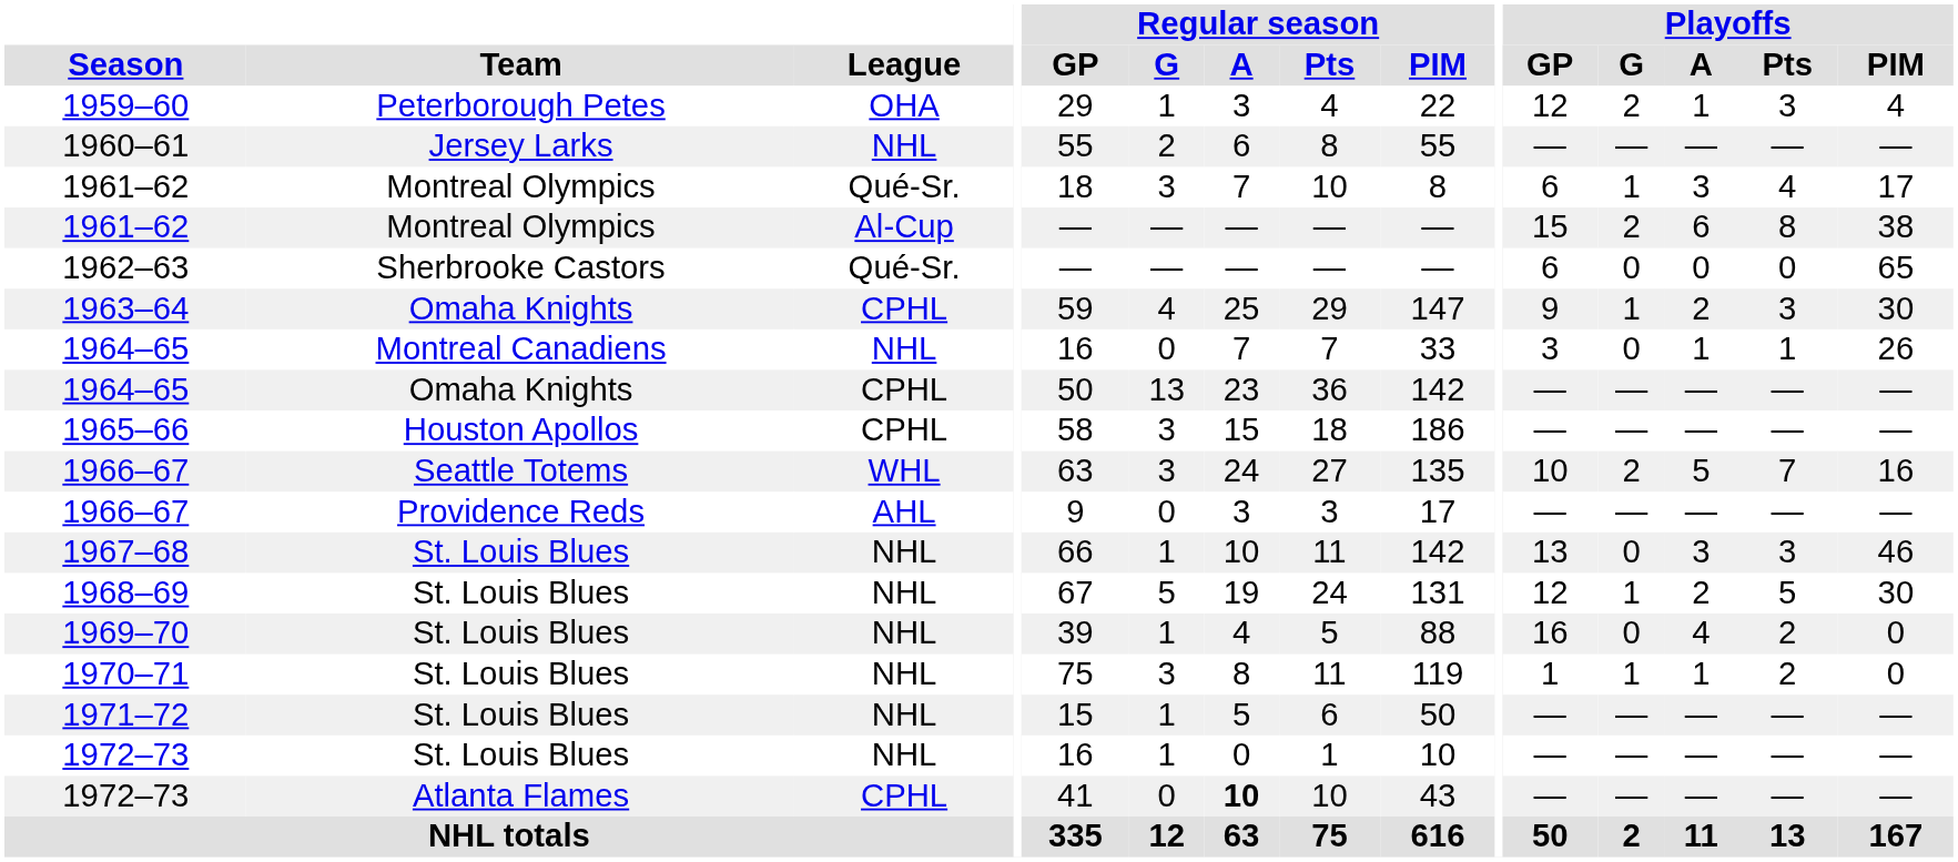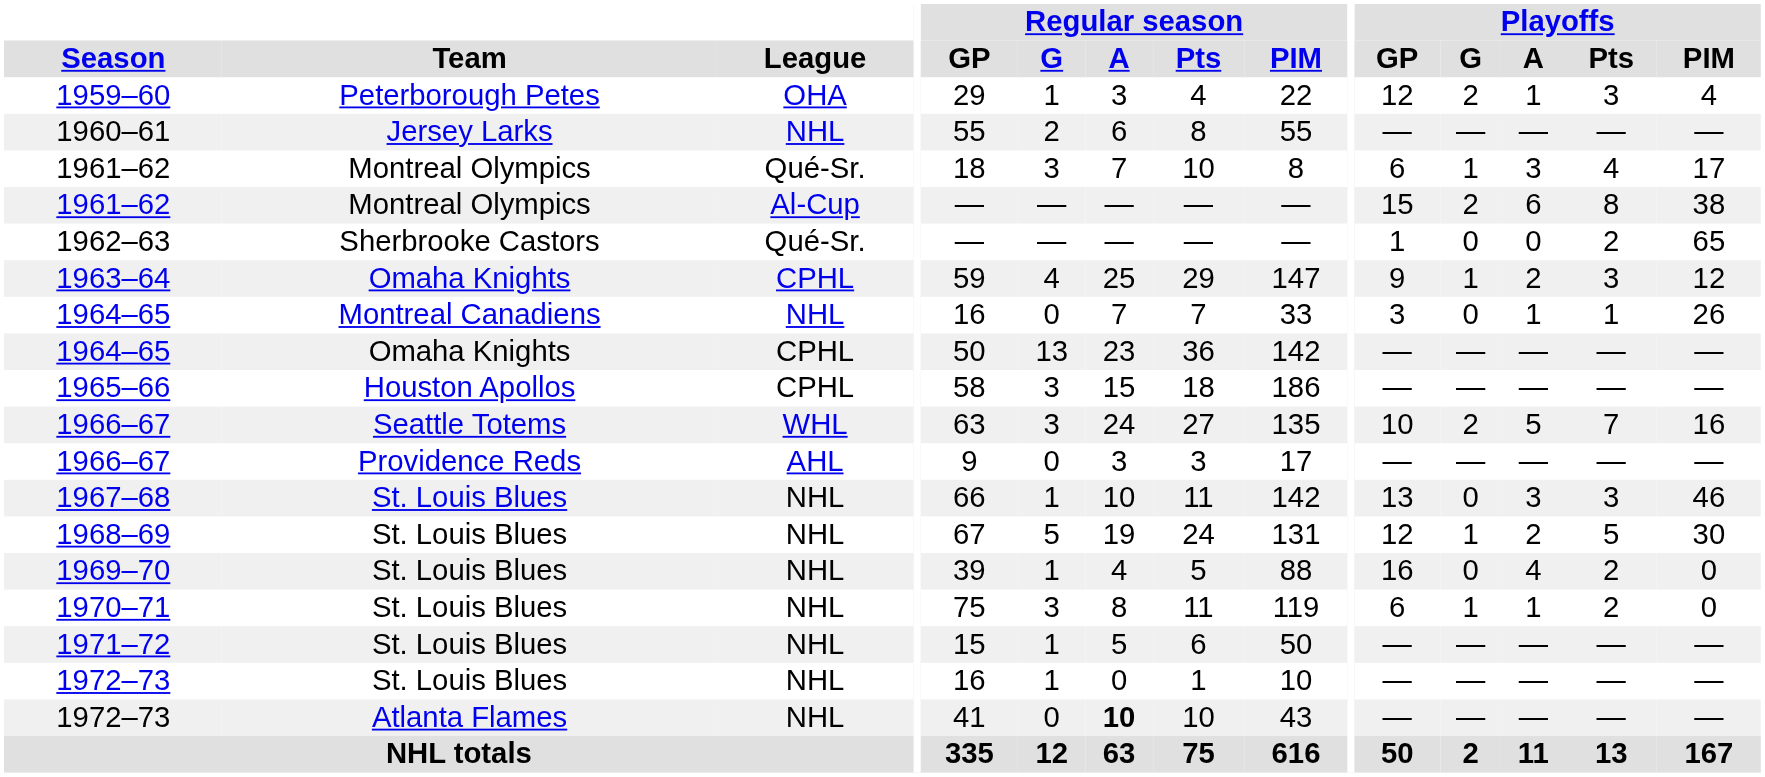 <table border="0" cellpadding="1" cellspacing="0" style="text-align:center; width:60em">
 <tr bgcolor="#e0e0e0">
 <th colspan="3" bgcolor="#ffffff"></th>
 <th rowspan="100" bgcolor="#ffffff"></th>
 <th colspan="5"><a href='#'>Regular season</a></th>
 <th rowspan="100" bgcolor="#ffffff"></th>
 <th colspan="5"><a href='#'>Playoffs</a></th>
 </tr>
 <tr bgcolor="#e0e0e0">
 <th><a href='#'>Season</a></th>
 <th>Team</th>
 <th>League</th>
 <th>GP</th>
 <th><a href='#'>G</a></th>
 <th><a href='#'>A</a></th>
 <th><a href='#'>Pts</a></th>
 <th><a href='#'>PIM</a></th>
 <th>GP</th>
 <th>G</th>
 <th>A</th>
 <th>Pts</th>
 <th>PIM</th>
 </tr>
 <tr>
 <td><a href='#'>1959–60</a></td>
 <td><a href='#'>Peterborough Petes</a></td>
 <td><a href='#'>OHA</a></td>
 <td>29</td>
 <td>1</td>
 <td>3</td>
 <td>4</td>
 <td>22</td>
 <td>12</td>
 <td>2</td>
 <td>1</td>
 <td>3</td>
 <td>4</td>
 </tr>
 <tr bgcolor="#f0f0f0">
 <td>1960–61</td>
 <td><a href='#'>Jersey Larks</a></td>
 <td><a href='#'>NHL</a></td>
 <td>55</td>
 <td>2</td>
 <td>6</td>
 <td>8</td>
 <td>55</td>
 <td>—</td>
 <td>—</td>
 <td>—</td>
 <td>—</td>
 <td>—</td>
 </tr>
 <tr>
 <td>1961–62</td>
 <td>Montreal Olympics</td>
 <td>Qué-Sr.</td>
 <td>18</td>
 <td>3</td>
 <td>7</td>
 <td>10</td>
 <td>8</td>
 <td>6</td>
 <td>1</td>
 <td>3</td>
 <td>4</td>
 <td>17</td>
 </tr>
 <tr bgcolor="#f0f0f0">
 <td><a href='#'>1961–62</a></td>
 <td>Montreal Olympics</td>
 <td><a href='#'>Al-Cup</a></td>
 <td>—</td>
 <td>—</td>
 <td>—</td>
 <td>—</td>
 <td>—</td>
 <td>15</td>
 <td>2</td>
 <td>6</td>
 <td>8</td>
 <td>38</td>
 </tr>
 <tr>
 <td>1962–63</td>
 <td>Sherbrooke Castors</td>
 <td>Qué-Sr.</td>
 <td>—</td>
 <td>—</td>
 <td>—</td>
 <td>—</td>
 <td>—</td>
-<td>6</td>
+<td>1</td>
 <td>0</td>
 <td>0</td>
-<td>0</td>
+<td>2</td>
 <td>65</td>
 </tr>
 <tr bgcolor="#f0f0f0">
 <td><a href='#'>1963–64</a></td>
 <td><a href='#'>Omaha Knights</a></td>
 <td><a href='#'>CPHL</a></td>
 <td>59</td>
 <td>4</td>
 <td>25</td>
 <td>29</td>
 <td>147</td>
 <td>9</td>
 <td>1</td>
 <td>2</td>
 <td>3</td>
-<td>30</td>
+<td>12</td>
 </tr>
 <tr>
 <td><a href='#'>1964–65</a></td>
 <td><a href='#'>Montreal Canadiens</a></td>
 <td><a href='#'>NHL</a></td>
 <td>16</td>
 <td>0</td>
 <td>7</td>
 <td>7</td>
 <td>33</td>
 <td>3</td>
 <td>0</td>
 <td>1</td>
 <td>1</td>
 <td>26</td>
 </tr>
 <tr bgcolor="#f0f0f0">
 <td><a href='#'>1964–65</a></td>
 <td>Omaha Knights</td>
 <td>CPHL</td>
 <td>50</td>
 <td>13</td>
 <td>23</td>
 <td>36</td>
 <td>142</td>
 <td>—</td>
 <td>—</td>
 <td>—</td>
 <td>—</td>
 <td>—</td>
 </tr>
 <tr>
 <td><a href='#'>1965–66</a></td>
 <td><a href='#'>Houston Apollos</a></td>
 <td>CPHL</td>
 <td>58</td>
 <td>3</td>
 <td>15</td>
 <td>18</td>
 <td>186</td>
 <td>—</td>
 <td>—</td>
 <td>—</td>
 <td>—</td>
 <td>—</td>
 </tr>
 <tr bgcolor="#f0f0f0">
 <td><a href='#'>1966–67</a></td>
 <td><a href='#'>Seattle Totems</a></td>
 <td><a href='#'>WHL</a></td>
 <td>63</td>
 <td>3</td>
 <td>24</td>
 <td>27</td>
 <td>135</td>
 <td>10</td>
 <td>2</td>
 <td>5</td>
 <td>7</td>
 <td>16</td>
 </tr>
 <tr>
 <td><a href='#'>1966–67</a></td>
 <td><a href='#'>Providence Reds</a></td>
 <td><a href='#'>AHL</a></td>
 <td>9</td>
 <td>0</td>
 <td>3</td>
 <td>3</td>
 <td>17</td>
 <td>—</td>
 <td>—</td>
 <td>—</td>
 <td>—</td>
 <td>—</td>
 </tr>
 <tr bgcolor="#f0f0f0">
 <td><a href='#'>1967–68</a></td>
 <td><a href='#'>St. Louis Blues</a></td>
 <td>NHL</td>
 <td>66</td>
 <td>1</td>
 <td>10</td>
 <td>11</td>
 <td>142</td>
 <td>13</td>
 <td>0</td>
 <td>3</td>
 <td>3</td>
 <td>46</td>
 </tr>
 <tr>
 <td><a href='#'>1968–69</a></td>
 <td>St. Louis Blues</td>
 <td>NHL</td>
 <td>67</td>
 <td>5</td>
 <td>19</td>
 <td>24</td>
 <td>131</td>
 <td>12</td>
 <td>1</td>
 <td>2</td>
 <td>5</td>
 <td>30</td>
 </tr>
 <tr bgcolor="#f0f0f0">
 <td><a href='#'>1969–70</a></td>
 <td>St. Louis Blues</td>
 <td>NHL</td>
 <td>39</td>
 <td>1</td>
 <td>4</td>
 <td>5</td>
 <td>88</td>
 <td>16</td>
 <td>0</td>
 <td>4</td>
 <td>2</td>
 <td>0</td>
 </tr>
 <tr>
 <td><a href='#'>1970–71</a></td>
 <td>St. Louis Blues</td>
 <td>NHL</td>
 <td>75</td>
 <td>3</td>
 <td>8</td>
 <td>11</td>
 <td>119</td>
-<td>1</td>
+<td>6</td>
 <td>1</td>
 <td>1</td>
 <td>2</td>
 <td>0</td>
 </tr>
 <tr bgcolor="#f0f0f0">
 <td><a href='#'>1971–72</a></td>
 <td>St. Louis Blues</td>
 <td>NHL</td>
 <td>15</td>
 <td>1</td>
 <td>5</td>
 <td>6</td>
 <td>50</td>
 <td>—</td>
 <td>—</td>
 <td>—</td>
 <td>—</td>
 <td>—</td>
 </tr>
 <tr>
 <td><a href='#'>1972–73</a></td>
 <td>St. Louis Blues</td>
 <td>NHL</td>
 <td>16</td>
 <td>1</td>
 <td>0</td>
 <td>1</td>
 <td>10</td>
 <td>—</td>
 <td>—</td>
 <td>—</td>
 <td>—</td>
 <td>—</td>
 </tr>
 <tr bgcolor="#f0f0f0">
 <td>1972–73</td>
 <td><a href='#'>Atlanta Flames</a></td>
-<td><a href='#'>CPHL</a></td>
+<td>NHL</td>
 <td>41</td>
 <td>0</td>
 <td><strong>10</strong></td>
 <td>10</td>
 <td>43</td>
 <td>—</td>
 <td>—</td>
 <td>—</td>
 <td>—</td>
 <td>—</td>
 </tr>
 <tr bgcolor="#e0e0e0">
 <th colspan="3">NHL totals</th>
 <th>335</th>
 <th>12</th>
 <th>63</th>
 <th>75</th>
 <th>616</th>
 <th>50</th>
 <th>2</th>
 <th>11</th>
 <th>13</th>
 <th>167</th>
 </tr>
 </table>
